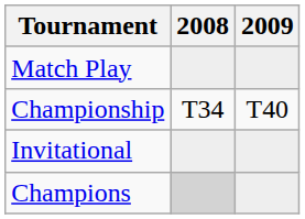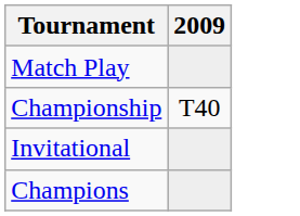 <table class="wikitable" style="text-align:center;">
 <tr>
 <th>Tournament</th>
-<th>2008</th>
 <th>2009</th>
 </tr>
 <tr>
 <td align="left"><a href='#'>Match Play</a></td>
 <td style="background:#eeeeee;"></td>
-<td style="background:#eeeeee;"></td>
 </tr>
 <tr>
 <td align="left"><a href='#'>Championship</a></td>
-<td>T34</td>
 <td>T40</td>
 </tr>
 <tr>
 <td align="left"><a href='#'>Invitational</a></td>
 <td style="background:#eeeeee;"></td>
-<td style="background:#eeeeee;"></td>
 </tr>
 <tr>
 <td align="left"><a href='#'>Champions</a></td>
-<td style="background:#D3D3D3;"></td>
 <td style="background:#eeeeee;"></td>
 </tr>
 </table>
